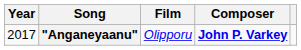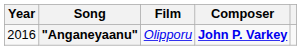 <table class="wikitable sortable plainrowheaders">
 <tr>
 <th>Year</th>
 <th>Song</th>
 <th>Film</th>
 <th>Composer</th>
 <th class="unsortable"></th>
 </tr>
 <tr>
-<td>2017</td>
+<td>2016</td>
 <th scope="row">"Anganeyaanu"</th>
 <td><em><a href='#'>Olipporu</a></em></td>
 <td><strong><a href='#'>John P. Varkey</a></strong></td>
 <td></td>
 </tr>
 </table>
